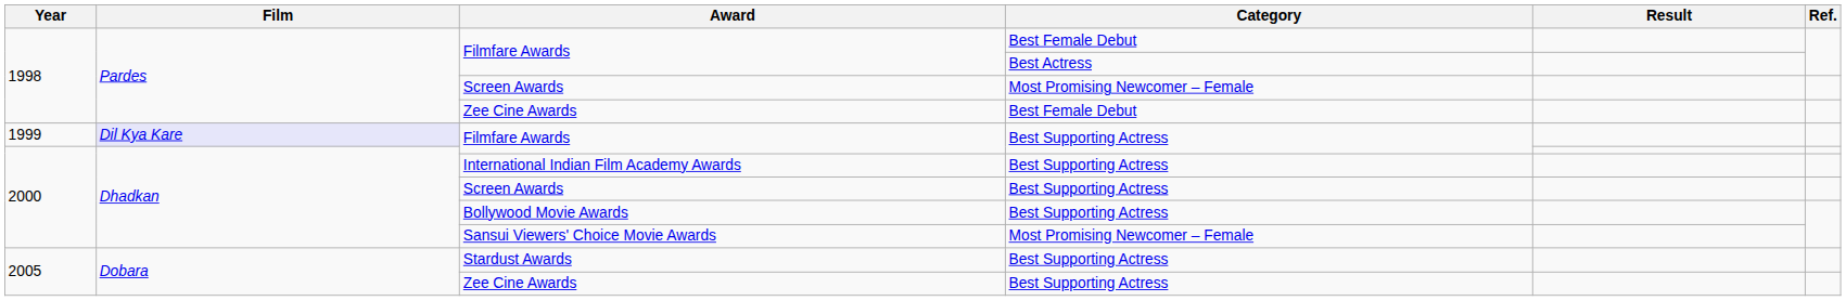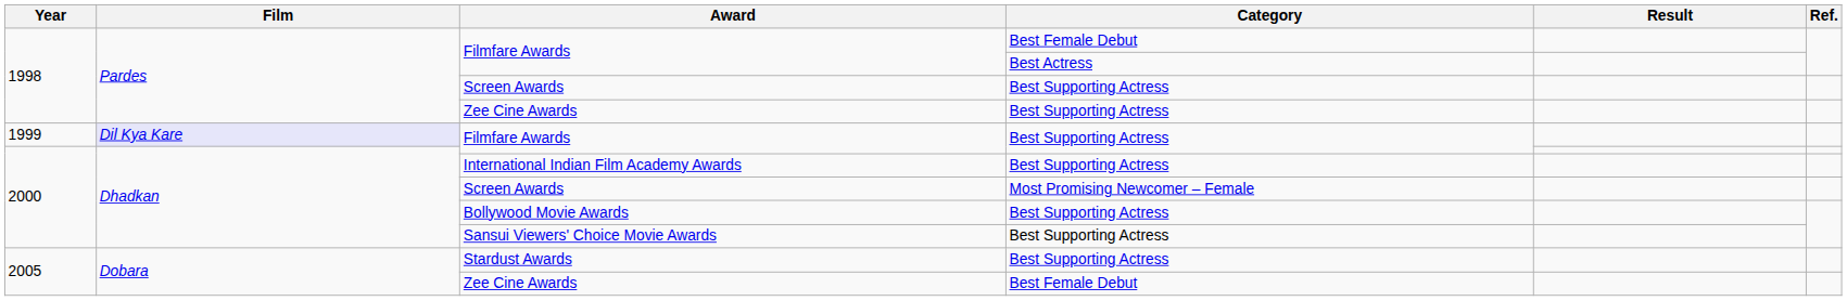 <table class="wikitable">
 <tr>
 <th width=5%>Year</th>
 <th width=20%>Film</th>
 <th width=30%>Award</th>
 <th width=29%>Category</th>
 <th width=15%>Result</th>
 <th width=5%>Ref.</th>
 </tr>
 <tr>
 <td rowspan="4">1998</td>
 <td rowspan="4"><em><a href='#'>Pardes</a></em></td>
 <td rowspan="2"><a href='#'>Filmfare Awards</a></td>
 <td><a href='#'>Best Female Debut</a></td>
 <td></td>
 <td rowspan="2"></td>
 </tr>
 <tr>
 <td><a href='#'>Best Actress</a></td>
 <td></td>
 </tr>
 <tr>
 <td><a href='#'>Screen Awards</a></td>
-<td><a href='#'>Most Promising Newcomer – Female</a></td>
+<td><a href='#'>Best Supporting Actress</a></td>
 <td></td>
 <td></td>
 </tr>
 <tr>
 <td><a href='#'>Zee Cine Awards</a></td>
-<td><a href='#'>Best Female Debut</a></td>
+<td><a href='#'>Best Supporting Actress</a></td>
 <td></td>
 <td></td>
 </tr>
 <tr>
 <td>1999</td>
 <td style="background: lavender;"><em><a href='#'>Dil Kya Kare</a></em></td>
 <td rowspan="2"><a href='#'>Filmfare Awards</a></td>
 <td rowspan="2"><a href='#'>Best Supporting Actress</a></td>
 <td></td>
 <td></td>
 </tr>
 <tr>
 <td rowspan="5">2000</td>
 <td rowspan="5"><em><a href='#'>Dhadkan</a></em></td>
 <td></td>
 <td></td>
 </tr>
 <tr>
 <td><a href='#'>International Indian Film Academy Awards</a></td>
 <td><a href='#'>Best Supporting Actress</a></td>
 <td></td>
 <td></td>
 </tr>
 <tr>
 <td><a href='#'>Screen Awards</a></td>
-<td><a href='#'>Best Supporting Actress</a></td>
+<td><a href='#'>Most Promising Newcomer – Female</a></td>
 <td></td>
 <td></td>
 </tr>
 <tr>
 <td><a href='#'>Bollywood Movie Awards</a></td>
 <td><a href='#'>Best Supporting Actress</a></td>
 <td></td>
 <td rowspan="2"></td>
 </tr>
 <tr>
 <td><a href='#'>Sansui Viewers' Choice Movie Awards</a></td>
-<td><a href='#'>Most Promising Newcomer – Female</a></td>
+<td>Best Supporting Actress</td>
 <td></td>
 </tr>
 <tr>
 <td rowspan="2">2005</td>
 <td rowspan="2"><em><a href='#'>Dobara</a></em></td>
 <td><a href='#'>Stardust Awards</a></td>
 <td><a href='#'>Best Supporting Actress</a></td>
 <td></td>
 <td></td>
 </tr>
 <tr>
 <td><a href='#'>Zee Cine Awards</a></td>
-<td><a href='#'>Best Supporting Actress</a></td>
+<td><a href='#'>Best Female Debut</a></td>
 <td></td>
 <td></td>
 </tr>
 </table>
